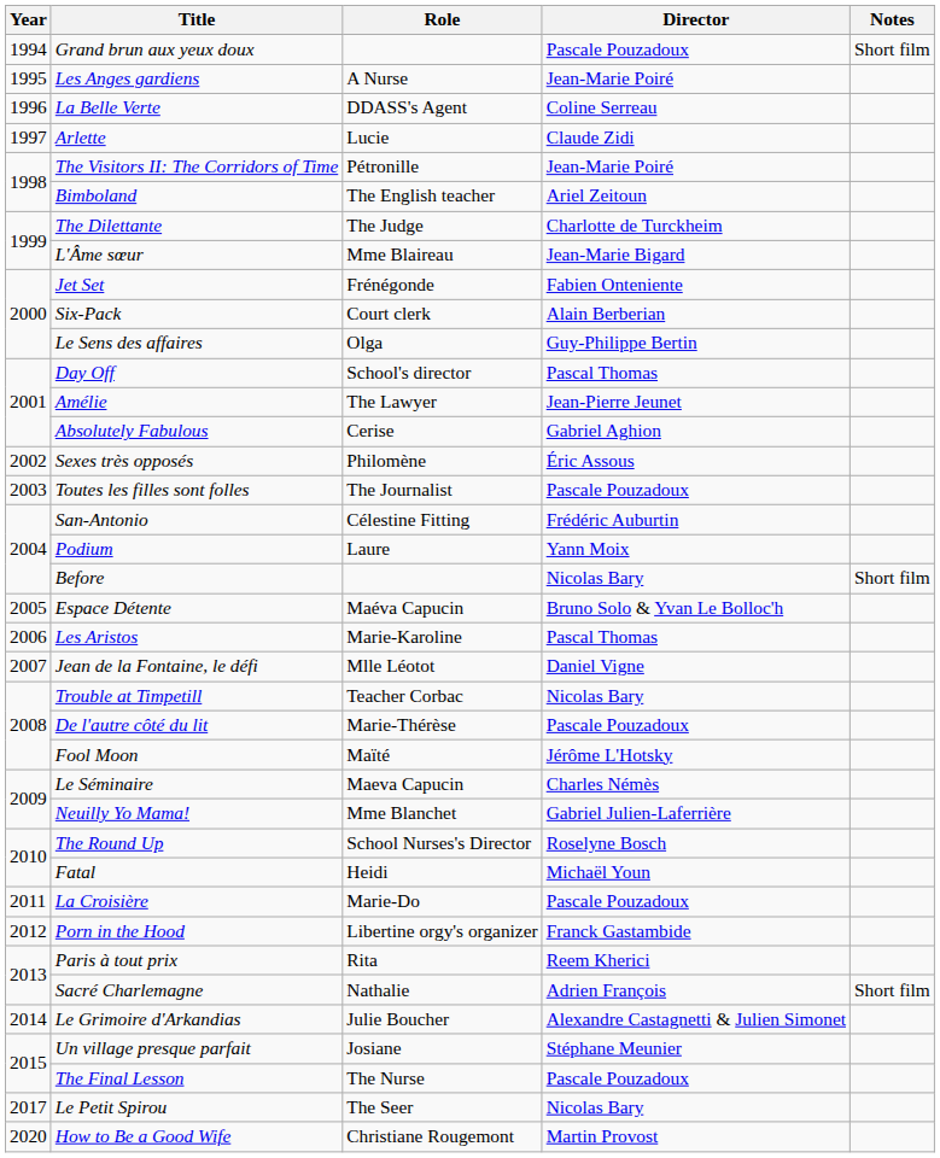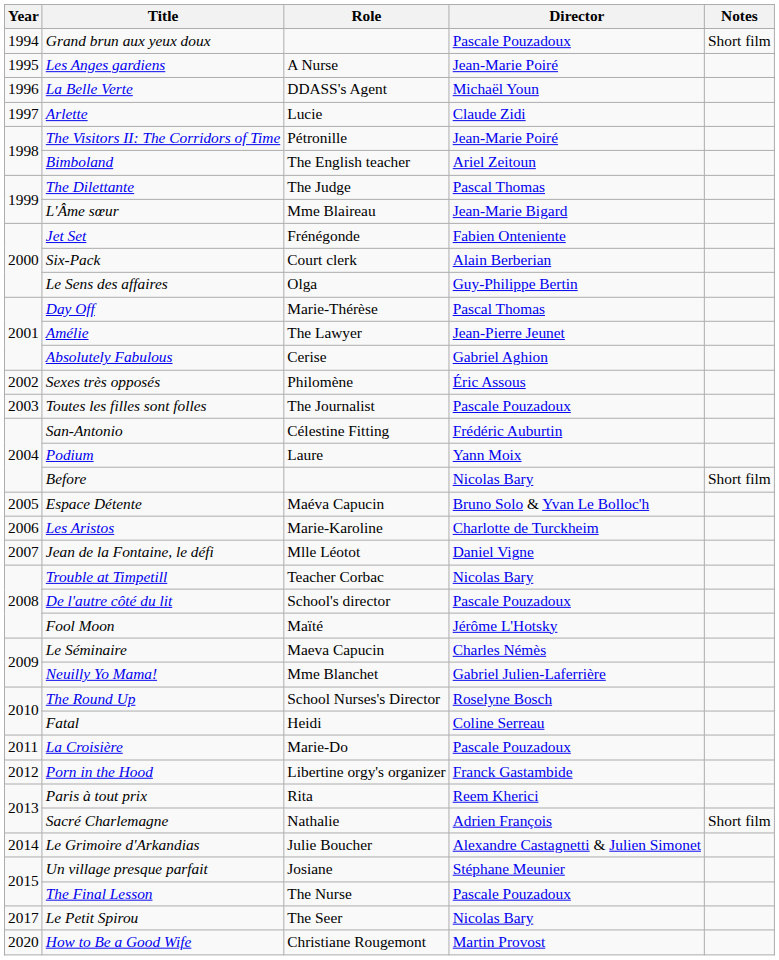 <table class="wikitable sortable">
 <tr>
 <th>Year</th>
 <th>Title</th>
 <th>Role</th>
 <th>Director</th>
 <th class="unsortable">Notes</th>
 </tr>
 <tr>
 <td>1994</td>
 <td><em>Grand brun aux yeux doux</em></td>
 <td></td>
 <td><a href='#'>Pascale Pouzadoux</a></td>
 <td>Short film</td>
 </tr>
 <tr>
 <td>1995</td>
 <td><em><a href='#'>Les Anges gardiens</a></em></td>
 <td>A Nurse</td>
 <td><a href='#'>Jean-Marie Poiré</a></td>
 <td></td>
 </tr>
 <tr>
 <td>1996</td>
 <td><em><a href='#'>La Belle Verte</a></em></td>
 <td>DDASS's Agent</td>
-<td><a href='#'>Coline Serreau</a></td>
+<td><a href='#'>Michaël Youn</a></td>
 <td></td>
 </tr>
 <tr>
 <td>1997</td>
 <td><em><a href='#'>Arlette</a></em></td>
 <td>Lucie</td>
 <td><a href='#'>Claude Zidi</a></td>
 <td></td>
 </tr>
 <tr>
 <td rowspan=2>1998</td>
 <td><em><a href='#'>The Visitors II: The Corridors of Time</a></em></td>
 <td>Pétronille</td>
 <td><a href='#'>Jean-Marie Poiré</a></td>
 <td></td>
 </tr>
 <tr>
 <td><em><a href='#'>Bimboland</a></em></td>
 <td>The English teacher</td>
 <td><a href='#'>Ariel Zeitoun</a></td>
 <td></td>
 </tr>
 <tr>
 <td rowspan=2>1999</td>
 <td><em><a href='#'>The Dilettante</a></em></td>
 <td>The Judge</td>
-<td><a href='#'>Charlotte de Turckheim</a></td>
+<td><a href='#'>Pascal Thomas</a></td>
 <td></td>
 </tr>
 <tr>
 <td><em>L'Âme sœur</em></td>
 <td>Mme Blaireau</td>
 <td><a href='#'>Jean-Marie Bigard</a></td>
 <td></td>
 </tr>
 <tr>
 <td rowspan=3>2000</td>
 <td><em><a href='#'>Jet Set</a></em></td>
 <td>Frénégonde</td>
 <td><a href='#'>Fabien Onteniente</a></td>
 <td></td>
 </tr>
 <tr>
 <td><em>Six-Pack</em></td>
 <td>Court clerk</td>
 <td><a href='#'>Alain Berberian</a></td>
 <td></td>
 </tr>
 <tr>
 <td><em>Le Sens des affaires</em></td>
 <td>Olga</td>
 <td><a href='#'>Guy-Philippe Bertin</a></td>
 <td></td>
 </tr>
 <tr>
 <td rowspan=3>2001</td>
 <td><em><a href='#'>Day Off</a></em></td>
-<td>School's director</td>
+<td>Marie-Thérèse</td>
 <td><a href='#'>Pascal Thomas</a></td>
 <td></td>
 </tr>
 <tr>
 <td><em><a href='#'>Amélie</a></em></td>
 <td>The Lawyer</td>
 <td><a href='#'>Jean-Pierre Jeunet</a></td>
 <td></td>
 </tr>
 <tr>
 <td><em><a href='#'>Absolutely Fabulous</a></em></td>
 <td>Cerise</td>
 <td><a href='#'>Gabriel Aghion</a></td>
 <td></td>
 </tr>
 <tr>
 <td>2002</td>
 <td><em>Sexes très opposés</em></td>
 <td>Philomène</td>
 <td><a href='#'>Éric Assous</a></td>
 <td></td>
 </tr>
 <tr>
 <td>2003</td>
 <td><em>Toutes les filles sont folles</em></td>
 <td>The Journalist</td>
 <td><a href='#'>Pascale Pouzadoux</a></td>
 <td></td>
 </tr>
 <tr>
 <td rowspan=3>2004</td>
 <td><em>San-Antonio</em></td>
 <td>Célestine Fitting</td>
 <td><a href='#'>Frédéric Auburtin</a></td>
 <td></td>
 </tr>
 <tr>
 <td><em><a href='#'>Podium</a></em></td>
 <td>Laure</td>
 <td><a href='#'>Yann Moix</a></td>
 <td></td>
 </tr>
 <tr>
 <td><em>Before</em></td>
 <td></td>
 <td><a href='#'>Nicolas Bary</a></td>
 <td>Short film</td>
 </tr>
 <tr>
 <td>2005</td>
 <td><em>Espace Détente</em></td>
 <td>Maéva Capucin</td>
 <td><a href='#'>Bruno Solo</a> & <a href='#'>Yvan Le Bolloc'h</a></td>
 <td></td>
 </tr>
 <tr>
 <td>2006</td>
 <td><em><a href='#'>Les Aristos</a></em></td>
 <td>Marie-Karoline</td>
-<td><a href='#'>Pascal Thomas</a></td>
+<td><a href='#'>Charlotte de Turckheim</a></td>
 <td></td>
 </tr>
 <tr>
 <td>2007</td>
 <td><em>Jean de la Fontaine, le défi</em></td>
 <td>Mlle Léotot</td>
 <td><a href='#'>Daniel Vigne</a></td>
 <td></td>
 </tr>
 <tr>
 <td rowspan=3>2008</td>
 <td><em><a href='#'>Trouble at Timpetill</a></em></td>
 <td>Teacher Corbac</td>
 <td><a href='#'>Nicolas Bary</a></td>
 <td></td>
 </tr>
 <tr>
 <td><em><a href='#'>De l'autre côté du lit</a></em></td>
-<td>Marie-Thérèse</td>
+<td>School's director</td>
 <td><a href='#'>Pascale Pouzadoux</a></td>
 <td></td>
 </tr>
 <tr>
 <td><em>Fool Moon</em></td>
 <td>Maïté</td>
 <td><a href='#'>Jérôme L'Hotsky</a></td>
 <td></td>
 </tr>
 <tr>
 <td rowspan=2>2009</td>
 <td><em>Le Séminaire</em></td>
 <td>Maeva Capucin</td>
 <td><a href='#'>Charles Némès</a></td>
 <td></td>
 </tr>
 <tr>
 <td><em><a href='#'>Neuilly Yo Mama!</a></em></td>
 <td>Mme Blanchet</td>
 <td><a href='#'>Gabriel Julien-Laferrière</a></td>
 <td></td>
 </tr>
 <tr>
 <td rowspan=2>2010</td>
 <td><em><a href='#'>The Round Up</a></em></td>
 <td>School Nurses's Director</td>
 <td><a href='#'>Roselyne Bosch</a></td>
 <td></td>
 </tr>
 <tr>
 <td><em>Fatal</em></td>
 <td>Heidi</td>
-<td><a href='#'>Michaël Youn</a></td>
+<td><a href='#'>Coline Serreau</a></td>
 <td></td>
 </tr>
 <tr>
 <td>2011</td>
 <td><em><a href='#'>La Croisière</a></em></td>
 <td>Marie-Do</td>
 <td><a href='#'>Pascale Pouzadoux</a></td>
 <td></td>
 </tr>
 <tr>
 <td>2012</td>
 <td><em><a href='#'>Porn in the Hood</a></em></td>
 <td>Libertine orgy's organizer</td>
 <td><a href='#'>Franck Gastambide</a></td>
 <td></td>
 </tr>
 <tr>
 <td rowspan=2>2013</td>
 <td><em>Paris à tout prix</em></td>
 <td>Rita</td>
 <td><a href='#'>Reem Kherici</a></td>
 <td></td>
 </tr>
 <tr>
 <td><em>Sacré Charlemagne</em></td>
 <td>Nathalie</td>
 <td><a href='#'>Adrien François</a></td>
 <td>Short film</td>
 </tr>
 <tr>
 <td>2014</td>
 <td><em>Le Grimoire d'Arkandias</em></td>
 <td>Julie Boucher</td>
 <td><a href='#'>Alexandre Castagnetti</a> & <a href='#'>Julien Simonet</a></td>
 <td></td>
 </tr>
 <tr>
 <td rowspan=2>2015</td>
 <td><em>Un village presque parfait</em></td>
 <td>Josiane</td>
 <td><a href='#'>Stéphane Meunier</a></td>
 <td></td>
 </tr>
 <tr>
 <td><em><a href='#'>The Final Lesson</a></em></td>
 <td>The Nurse</td>
 <td><a href='#'>Pascale Pouzadoux</a></td>
 <td></td>
 </tr>
 <tr>
 <td>2017</td>
 <td><em>Le Petit Spirou</em></td>
 <td>The Seer</td>
 <td><a href='#'>Nicolas Bary</a></td>
 <td></td>
 </tr>
 <tr>
 <td>2020</td>
 <td><em><a href='#'>How to Be a Good Wife</a></em></td>
 <td>Christiane Rougemont</td>
 <td><a href='#'>Martin Provost</a></td>
 <td></td>
 </tr>
 </table>
